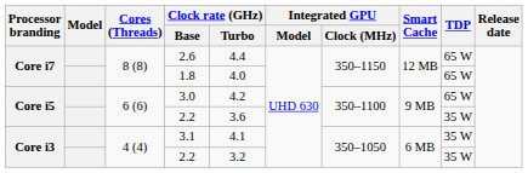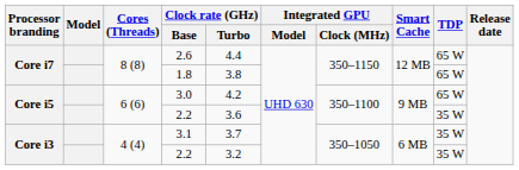 <table class="wikitable sortable nowrap" style="text-align: center;">
 <tr>
 <th class="unsortable" rowspan="2">Processor<br>branding</th>
 <th rowspan="2">Model</th>
 <th class="unsortable" rowspan="2"><a href='#'>Cores</a><br>(<a href='#'>Threads</a>)</th>
 <th colspan="2"><a href='#'>Clock rate</a> (GHz)</th>
 <th colspan="2">Integrated <a href='#'>GPU</a></th>
 <th class="unsortable" rowspan="2"><a href='#'>Smart<br>Cache</a></th>
 <th rowspan="2"><a href='#'>TDP</a></th>
 <th rowspan="2">Release<br>date</th>
 </tr>
 <tr>
 <th class="unsortable">Base</th>
 <th class="unsortable">Turbo</th>
 <th class="unsortable">Model</th>
 <th class="unsortable">Clock (MHz)</th>
 </tr>
 <tr>
 <th rowspan=2>Core i7</th>
 <th style="text-align:left;" data-sort-value="sku6"></th>
 <td rowspan=2>8 (8)</td>
 <td>2.6</td>
 <td>4.4</td>
 <td rowspan=6><a href='#'>UHD 630</a></td>
 <td rowspan=2>350–1150</td>
 <td rowspan=2>12 MB</td>
 <td>65 W</td>
 <td rowspan=6></td>
 </tr>
 <tr>
 <th style="text-align:left;" data-sort-value="sku5"></th>
 <td>1.8</td>
-<td>4.0</td>
+<td>3.8</td>
 <td>65 W</td>
 </tr>
 <tr>
 <th rowspan=2>Core i5</th>
 <th style="text-align:left;" data-sort-value="sku4"></th>
 <td rowspan=2>6 (6)</td>
 <td>3.0</td>
 <td>4.2</td>
 <td rowspan=2>350–1100</td>
 <td rowspan=2>9 MB</td>
 <td>65 W</td>
 </tr>
 <tr>
 <th style="text-align:left;" data-sort-value="sku3"></th>
 <td>2.2</td>
 <td>3.6</td>
 <td>35 W</td>
 </tr>
 <tr>
 <th rowspan=2>Core i3</th>
 <th style="text-align:left;" data-sort-value="sku2"></th>
 <td rowspan=2>4 (4)</td>
 <td>3.1</td>
-<td>4.1</td>
+<td>3.7</td>
 <td rowspan=2>350–1050</td>
 <td rowspan=2>6 MB</td>
 <td>35 W</td>
 </tr>
 <tr>
 <th style="text-align:left;" data-sort-value="sku1"></th>
 <td>2.2</td>
 <td>3.2</td>
 <td>35 W</td>
 </tr>
 </table>
